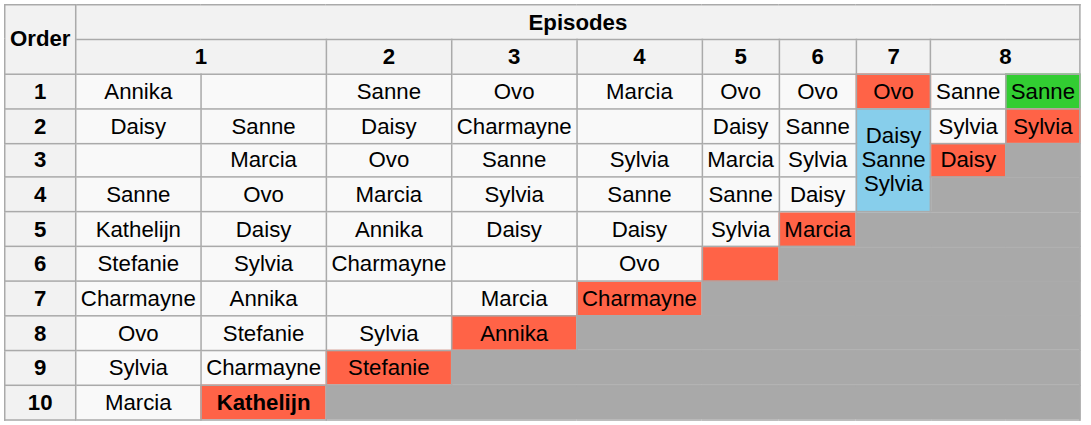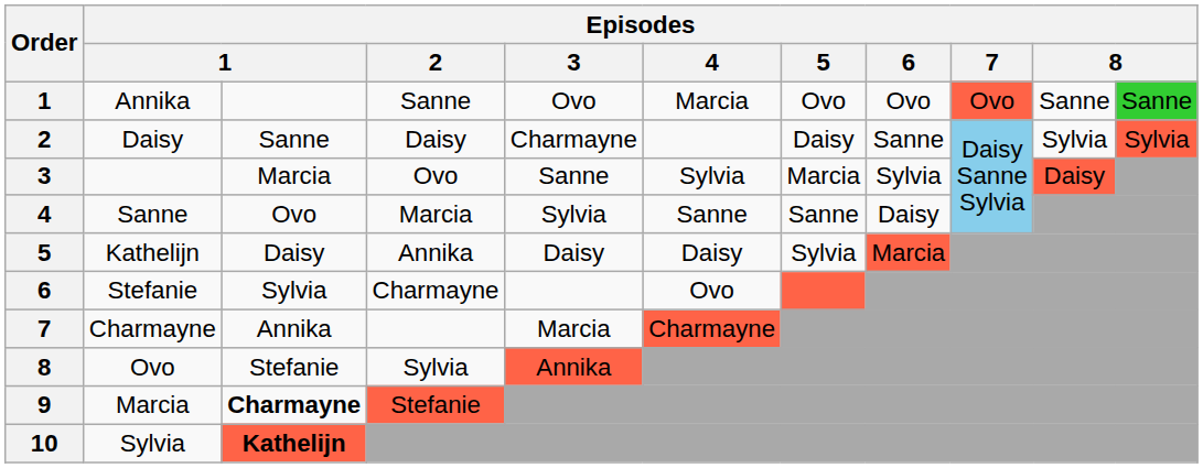 <table class="wikitable" style="text-align:center; font-size:92%">
 <tr>
 <th rowspan="2">Order</th>
 <th colspan="10">Episodes</th>
 </tr>
 <tr>
 <th colspan="2">1</th>
 <th>2</th>
 <th>3</th>
 <th>4</th>
 <th>5</th>
 <th>6</th>
 <th>7</th>
 <th colspan="2">8</th>
 </tr>
 <tr>
 <th>1</th>
 <td>Annika</td>
 <td></td>
 <td>Sanne</td>
 <td>Ovo</td>
 <td>Marcia</td>
 <td>Ovo</td>
 <td>Ovo</td>
 <td width="37" style="background:tomato;">Ovo</td>
 <td>Sanne</td>
 <td style="background:limegreen;">Sanne</td>
 </tr>
 <tr>
 <th>2</th>
 <td>Daisy</td>
 <td>Sanne</td>
 <td>Daisy</td>
 <td>Charmayne</td>
 <td></td>
 <td>Daisy</td>
 <td>Sanne</td>
 <td rowspan="3" style="background:skyblue;">Daisy <br>Sanne<br>Sylvia</td>
 <td>Sylvia</td>
 <td style="background:tomato;">Sylvia</td>
 </tr>
 <tr>
 <th>3</th>
 <td></td>
 <td>Marcia</td>
 <td>Ovo</td>
 <td>Sanne</td>
 <td>Sylvia</td>
 <td>Marcia</td>
 <td>Sylvia</td>
 <td style="background:tomato;">Daisy</td>
 <td style="background:darkgray;" colspan="1"></td>
 </tr>
 <tr>
 <th>4</th>
 <td>Sanne</td>
 <td>Ovo</td>
 <td>Marcia</td>
 <td>Sylvia</td>
 <td>Sanne</td>
 <td>Sanne</td>
 <td>Daisy</td>
 <td style="background:darkgray;" colspan="2"></td>
 </tr>
 <tr>
 <th>5</th>
 <td>Kathelijn</td>
 <td>Daisy</td>
 <td>Annika</td>
 <td>Daisy</td>
 <td>Daisy</td>
 <td>Sylvia</td>
 <td style="background:tomato;">Marcia</td>
 <td style="background:darkgray;" colspan="3"></td>
 </tr>
 <tr>
 <th>6</th>
 <td>Stefanie</td>
 <td>Sylvia</td>
 <td>Charmayne</td>
 <td></td>
 <td>Ovo</td>
 <td style="background:tomato;"></td>
 <td style="background:darkgray;" colspan="4"></td>
 </tr>
 <tr>
 <th>7</th>
 <td>Charmayne</td>
 <td>Annika</td>
 <td></td>
 <td>Marcia</td>
 <td style="background:tomato;">Charmayne</td>
 <td style="background:darkgray;" colspan="5"></td>
 </tr>
 <tr>
 <th>8</th>
 <td>Ovo</td>
 <td>Stefanie</td>
 <td>Sylvia</td>
 <td style="background:tomato;">Annika</td>
 <td style="background:darkgray;" colspan="6"></td>
 </tr>
 <tr>
 <th>9</th>
-<td>Sylvia</td>
-<td>Charmayne</td>
+<td>Marcia</td>
+<td><strong>Charmayne</strong></td>
 <td style="background:tomato;">Stefanie</td>
 <td style="background:darkgray;" colspan="7"></td>
 </tr>
 <tr>
 <th>10</th>
-<td>Marcia</td>
+<td>Sylvia</td>
 <td style="background:tomato;"><strong>Kathelijn</strong></td>
 <td style="background:darkgray;" colspan="8"></td>
 </tr>
 </table>
